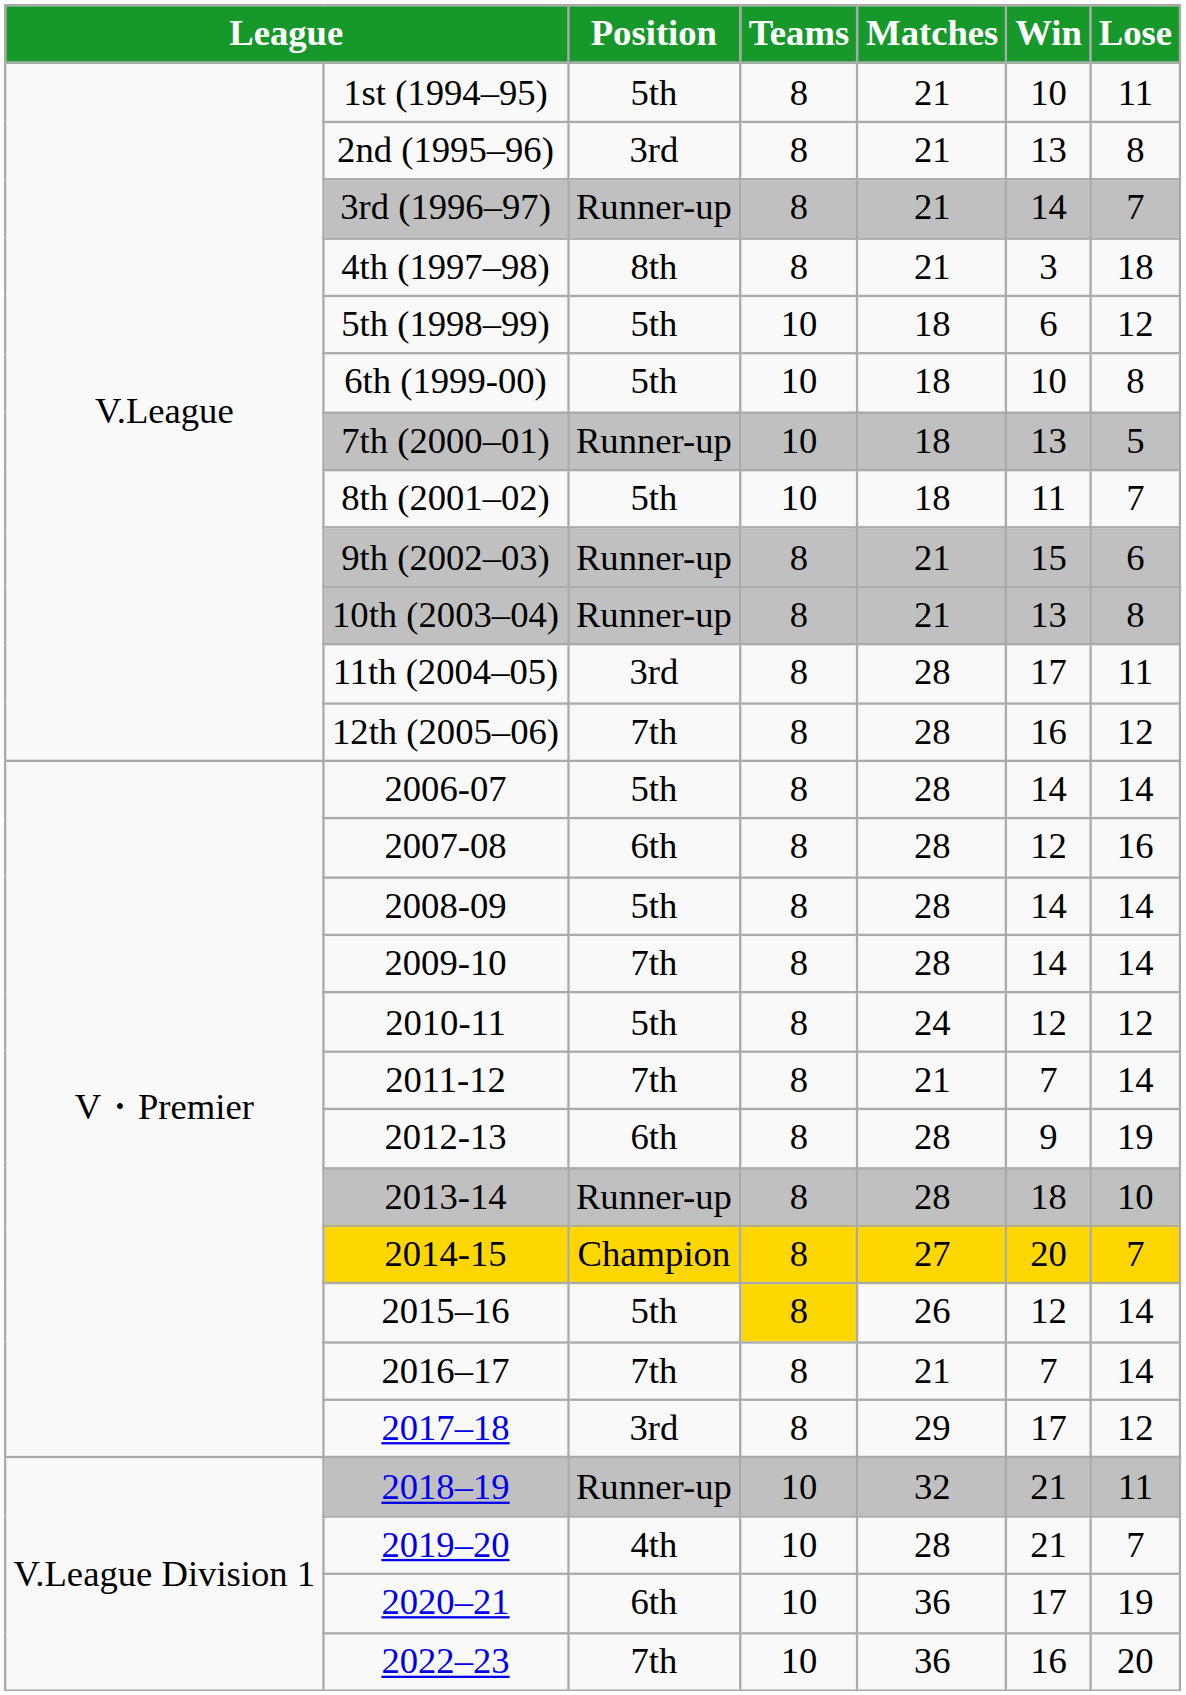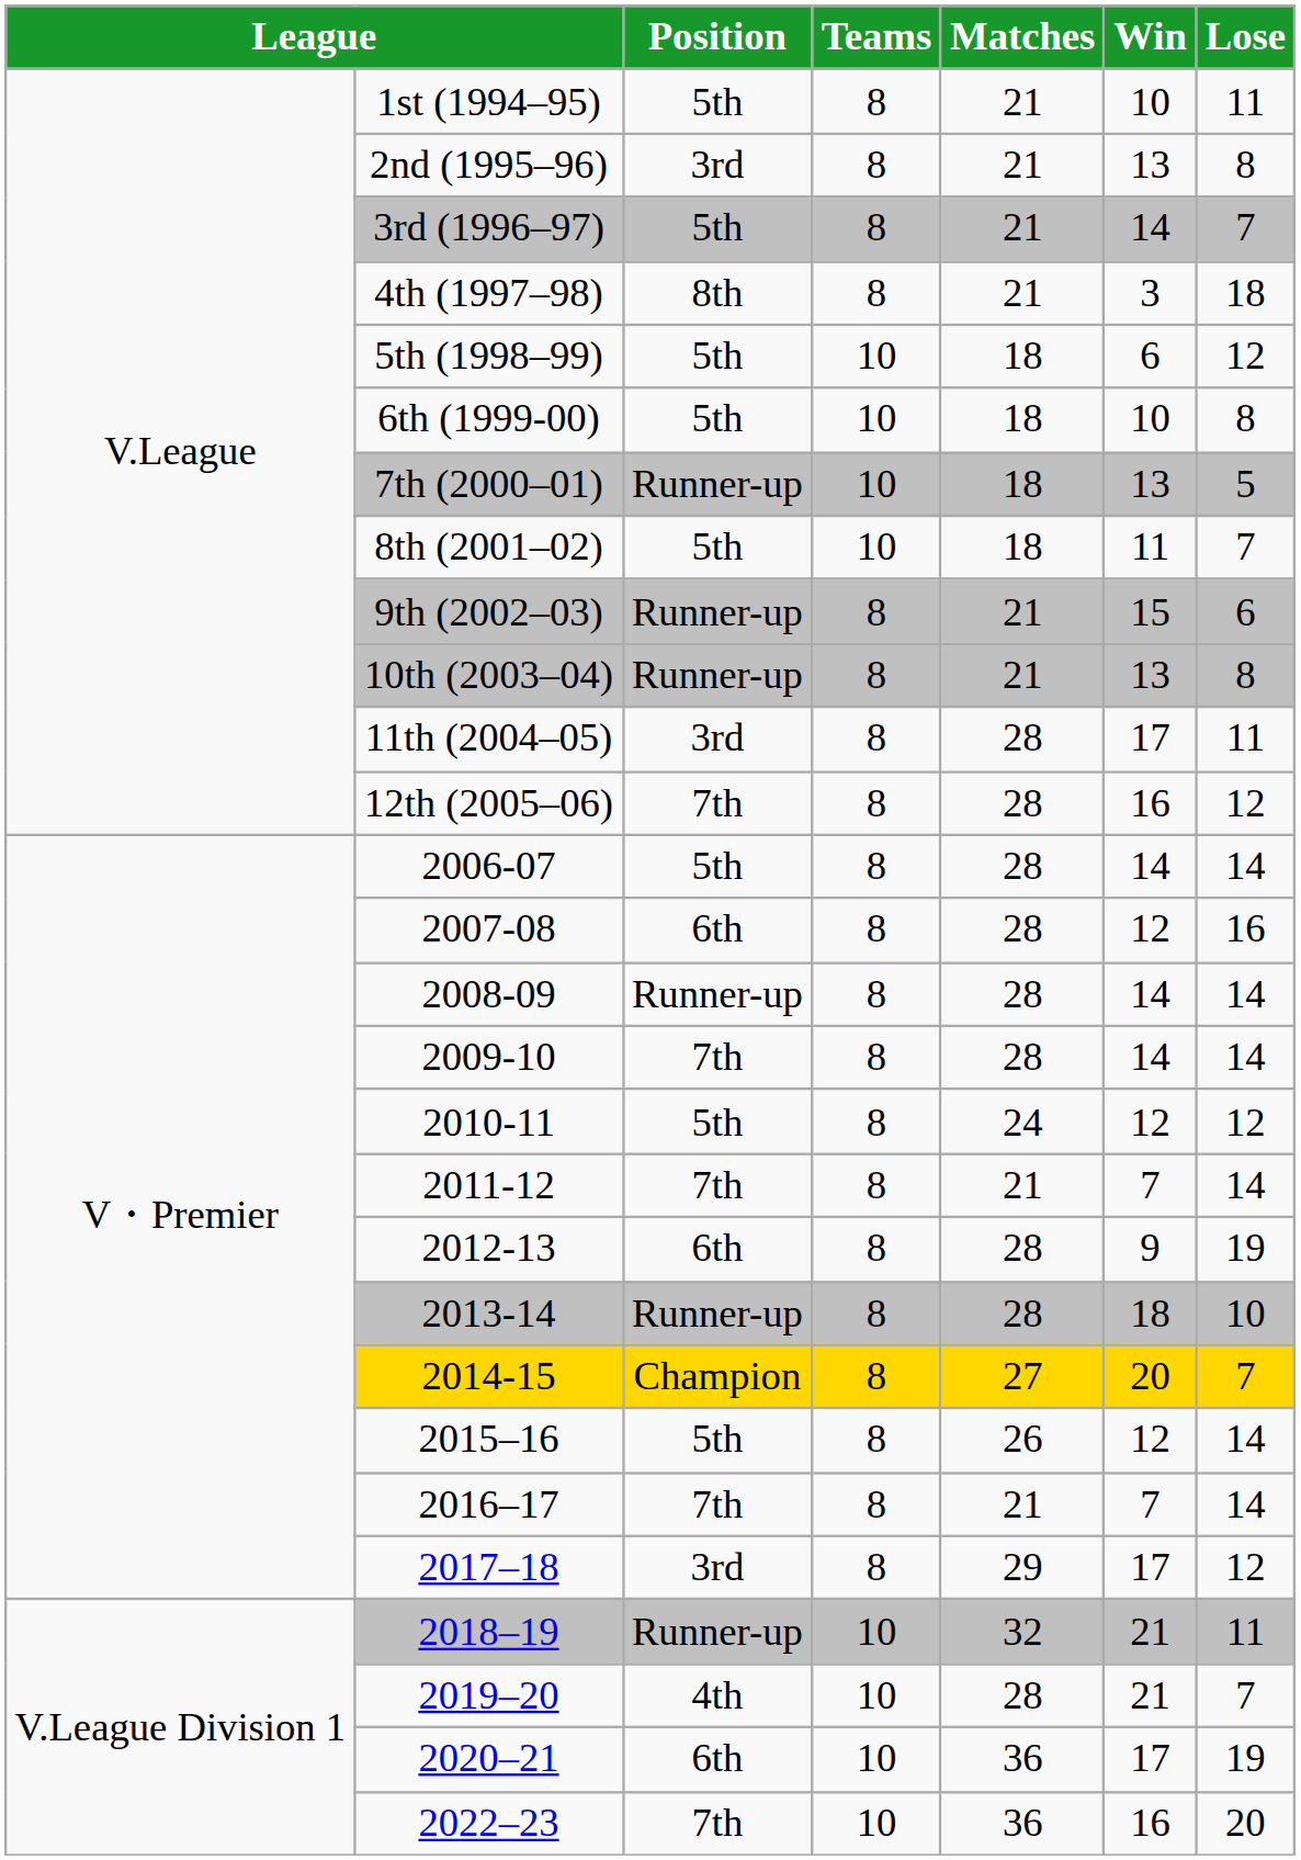 <table class="wikitable" style="text-align:center" border="1">
 <tr>
 <th style="width=200; color:#FFFFFF; background-color:#16982B" colspan=2>League</th>
 <th style="width=100; color:#FFFFFF; background-color:#16982B">Position</th>
 <th style="width=60; color:#FFFFFF; background-color:#16982B">Teams</th>
 <th style="width=60; color:#FFFFFF; background-color:#16982B">Matches</th>
 <th style="width=60; color:#FFFFFF; background-color:#16982B">Win</th>
 <th style="width=60; color:#FFFFFF; background-color:#16982B">Lose</th>
 </tr>
 <tr>
 <td rowspan=12>V.League</td>
 <td>1st (1994–95)</td>
 <td>5th</td>
 <td>8</td>
 <td>21</td>
 <td>10</td>
 <td>11</td>
 </tr>
 <tr>
 <td>2nd (1995–96)</td>
 <td>3rd</td>
 <td>8</td>
 <td>21</td>
 <td>13</td>
 <td>8</td>
 </tr>
 <tr bgcolor=silver>
 <td>3rd (1996–97)</td>
-<td>Runner-up</td>
+<td>5th</td>
 <td>8</td>
 <td>21</td>
 <td>14</td>
 <td>7</td>
 </tr>
 <tr>
 <td>4th (1997–98)</td>
 <td>8th</td>
 <td>8</td>
 <td>21</td>
 <td>3</td>
 <td>18</td>
 </tr>
 <tr>
 <td>5th (1998–99)</td>
 <td>5th</td>
 <td>10</td>
 <td>18</td>
 <td>6</td>
 <td>12</td>
 </tr>
 <tr>
 <td>6th (1999-00)</td>
 <td>5th</td>
 <td>10</td>
 <td>18</td>
 <td>10</td>
 <td>8</td>
 </tr>
 <tr bgcolor=silver>
 <td>7th (2000–01)</td>
 <td>Runner-up</td>
 <td>10</td>
 <td>18</td>
 <td>13</td>
 <td>5</td>
 </tr>
 <tr>
 <td>8th (2001–02)</td>
 <td>5th</td>
 <td>10</td>
 <td>18</td>
 <td>11</td>
 <td>7</td>
 </tr>
 <tr bgcolor=silver>
 <td>9th (2002–03)</td>
 <td>Runner-up</td>
 <td>8</td>
 <td>21</td>
 <td>15</td>
 <td>6</td>
 </tr>
 <tr bgcolor=silver>
 <td>10th (2003–04)</td>
 <td>Runner-up</td>
 <td>8</td>
 <td>21</td>
 <td>13</td>
 <td>8</td>
 </tr>
 <tr>
 <td>11th (2004–05)</td>
 <td>3rd</td>
 <td>8</td>
 <td>28</td>
 <td>17</td>
 <td>11</td>
 </tr>
 <tr>
 <td>12th (2005–06)</td>
 <td>7th</td>
 <td>8</td>
 <td>28</td>
 <td>16</td>
 <td>12</td>
 </tr>
 <tr>
 <td rowspan=12>V・Premier</td>
 <td>2006-07</td>
 <td>5th</td>
 <td>8</td>
 <td>28</td>
 <td>14</td>
 <td>14</td>
 </tr>
 <tr>
 <td>2007-08</td>
 <td>6th</td>
 <td>8</td>
 <td>28</td>
 <td>12</td>
 <td>16</td>
 </tr>
 <tr>
 <td>2008-09</td>
-<td>5th</td>
+<td>Runner-up</td>
 <td>8</td>
 <td>28</td>
 <td>14</td>
 <td>14</td>
 </tr>
 <tr>
 <td>2009-10</td>
 <td>7th</td>
 <td>8</td>
 <td>28</td>
 <td>14</td>
 <td>14</td>
 </tr>
 <tr>
 <td>2010-11</td>
 <td>5th</td>
 <td>8</td>
 <td>24</td>
 <td>12</td>
 <td>12</td>
 </tr>
 <tr>
 <td>2011-12</td>
 <td>7th</td>
 <td>8</td>
 <td>21</td>
 <td>7</td>
 <td>14</td>
 </tr>
 <tr>
 <td>2012-13</td>
 <td>6th</td>
 <td>8</td>
 <td>28</td>
 <td>9</td>
 <td>19</td>
 </tr>
 <tr bgcolor=silver>
 <td>2013-14</td>
 <td>Runner-up</td>
 <td>8</td>
 <td>28</td>
 <td>18</td>
 <td>10</td>
 </tr>
 <tr bgcolor=gold>
 <td>2014-15</td>
 <td>Champion</td>
 <td>8</td>
 <td>27</td>
 <td>20</td>
 <td>7</td>
 </tr>
 <tr>
 <td>2015–16</td>
 <td>5th</td>
-<td style="background: gold;">8</td>
+<td>8</td>
 <td>26</td>
 <td>12</td>
 <td>14</td>
 </tr>
 <tr>
 <td>2016–17</td>
 <td>7th</td>
 <td>8</td>
 <td>21</td>
 <td>7</td>
 <td>14</td>
 </tr>
 <tr>
 <td><a href='#'>2017–18</a></td>
 <td>3rd</td>
 <td>8</td>
 <td>29</td>
 <td>17</td>
 <td>12</td>
 </tr>
 <tr>
 <td rowspan=5>V.League Division 1</td>
 </tr>
 <tr bgcolor=silver>
 <td><a href='#'>2018–19</a></td>
 <td>Runner-up</td>
 <td>10</td>
 <td>32</td>
 <td>21</td>
 <td>11</td>
 </tr>
 <tr>
 <td><a href='#'>2019–20</a></td>
 <td>4th</td>
 <td>10</td>
 <td>28</td>
 <td>21</td>
 <td>7</td>
 </tr>
 <tr>
 <td><a href='#'>2020–21</a></td>
 <td>6th</td>
 <td>10</td>
 <td>36</td>
 <td>17</td>
 <td>19</td>
 </tr>
 <tr>
 <td><a href='#'>2022–23</a></td>
 <td>7th</td>
 <td>10</td>
 <td>36</td>
 <td>16</td>
 <td>20</td>
 </tr>
 </table>
